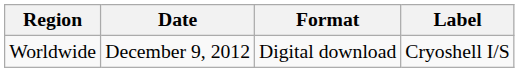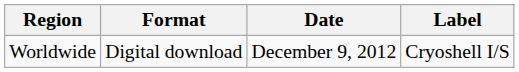 <table class="wikitable">
 <tr>
 <th>Region</th>
+<th>Format</th>
 <th>Date</th>
-<th>Format</th>
 <th>Label</th>
 </tr>
 <tr>
 <td>Worldwide</td>
+<td>Digital download</td>
 <td>December 9, 2012</td>
-<td>Digital download</td>
 <td>Cryoshell I/S</td>
 </tr>
 </table>
